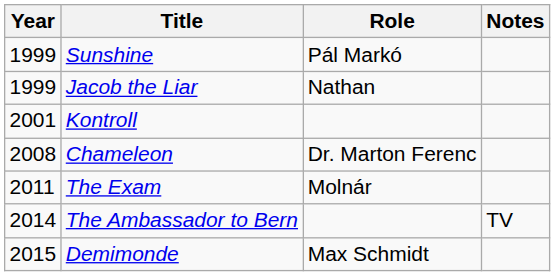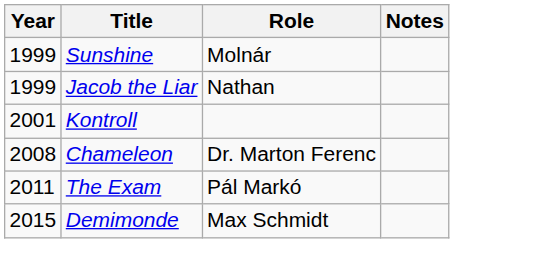 <table class="wikitable sortable">
 <tr>
 <th>Year</th>
 <th>Title</th>
 <th>Role</th>
 <th class="unsortable">Notes</th>
 </tr>
 <tr>
 <td>1999</td>
 <td><em><a href='#'>Sunshine</a></em></td>
-<td>Pál Markó</td>
+<td>Molnár</td>
 <td></td>
 </tr>
 <tr>
 <td>1999</td>
 <td><em><a href='#'>Jacob the Liar</a></em></td>
 <td>Nathan</td>
 <td></td>
 </tr>
 <tr>
 <td>2001</td>
 <td><em><a href='#'>Kontroll</a></em></td>
 <td></td>
 <td></td>
 </tr>
 <tr>
 <td>2008</td>
 <td><em><a href='#'>Chameleon</a></em></td>
 <td>Dr. Marton Ferenc</td>
 <td></td>
 </tr>
 <tr>
 <td>2011</td>
 <td><em><a href='#'>The Exam</a></em></td>
-<td>Molnár</td>
+<td>Pál Markó</td>
 <td></td>
-</tr>
-<tr>
-<td>2014</td>
-<td><em><a href='#'>The Ambassador to Bern</a></em></td>
-<td></td>
-<td>TV</td>
 </tr>
 <tr>
 <td>2015</td>
 <td><em><a href='#'>Demimonde</a></em></td>
 <td>Max Schmidt</td>
 <td></td>
 </tr>
 </table>
